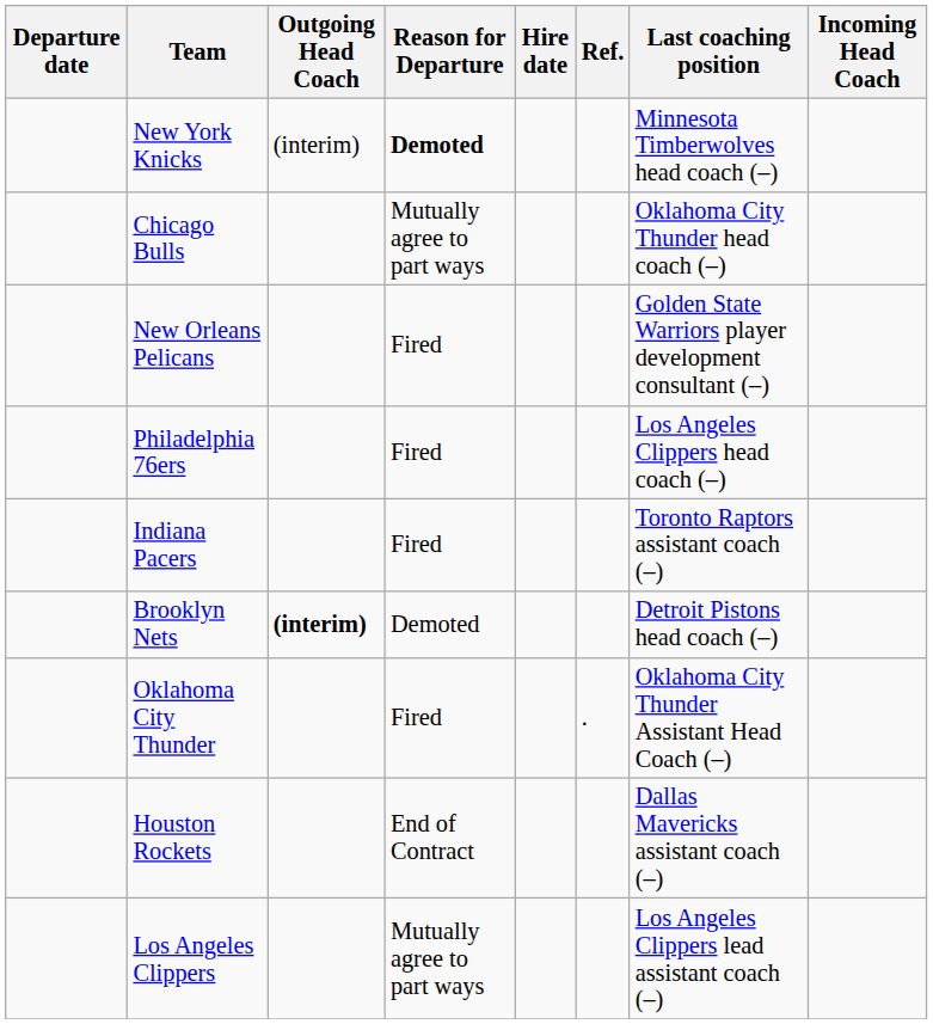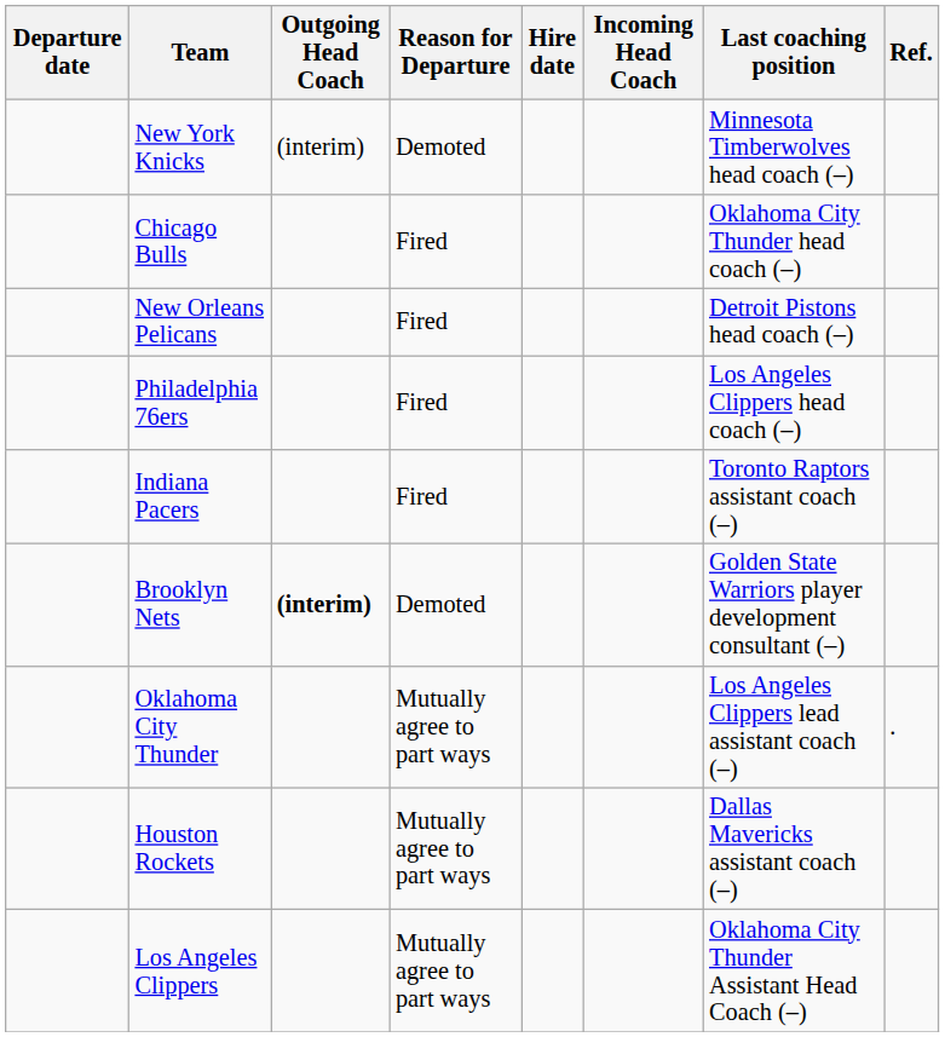 <table class="wikitable sortable">
 <tr>
 <th>Departure date</th>
 <th>Team</th>
 <th>Outgoing Head Coach</th>
 <th>Reason for Departure</th>
 <th>Hire date</th>
+<th>Incoming Head Coach</th>
+<th class="unsortable">Last coaching position</th>
 <th class="unsortable">Ref.</th>
-<th class="unsortable">Last coaching position</th>
-<th>Incoming Head Coach</th>
 </tr>
 <tr>
 <td align=center></td>
 <td><a href='#'>New York Knicks</a></td>
 <td> (interim)</td>
-<td><strong>Demoted</strong></td>
+<td>Demoted</td>
 <td></td>
 <td></td>
 <td><a href='#'>Minnesota Timberwolves</a> head coach (–)</td>
 <td></td>
 </tr>
 <tr>
 <td align=center></td>
 <td><a href='#'>Chicago Bulls</a></td>
 <td></td>
-<td>Mutually agree to part ways</td>
+<td>Fired</td>
 <td></td>
 <td></td>
 <td><a href='#'>Oklahoma City Thunder</a> head coach (–)</td>
 <td></td>
 </tr>
 <tr>
 <td align=center></td>
 <td><a href='#'>New Orleans Pelicans</a></td>
 <td></td>
 <td>Fired</td>
 <td></td>
 <td></td>
-<td><a href='#'>Golden State Warriors</a> player development consultant (–)</td>
+<td><a href='#'>Detroit Pistons</a> head coach (–)</td>
 <td></td>
 </tr>
 <tr>
 <td align=center></td>
 <td><a href='#'>Philadelphia 76ers</a></td>
 <td></td>
 <td>Fired</td>
 <td></td>
 <td></td>
 <td><a href='#'>Los Angeles Clippers</a> head coach (–)</td>
 <td></td>
 </tr>
 <tr>
 <td align=center></td>
 <td><a href='#'>Indiana Pacers</a></td>
 <td></td>
 <td>Fired</td>
 <td></td>
 <td></td>
 <td><a href='#'>Toronto Raptors</a> assistant coach (–)</td>
 <td></td>
 </tr>
 <tr>
 <td align=center></td>
 <td><a href='#'>Brooklyn Nets</a></td>
 <td><strong> (interim)</strong></td>
 <td>Demoted</td>
 <td></td>
 <td></td>
-<td><a href='#'>Detroit Pistons</a> head coach (–)</td>
+<td><a href='#'>Golden State Warriors</a> player development consultant (–)</td>
 <td></td>
 </tr>
 <tr>
 <td align=center></td>
 <td><a href='#'>Oklahoma City Thunder</a></td>
 <td></td>
-<td>Fired</td>
+<td>Mutually agree to part ways</td>
 <td></td>
+<td></td>
+<td><a href='#'>Los Angeles Clippers</a> lead assistant coach (–)</td>
 <td>.</td>
-<td><a href='#'>Oklahoma City Thunder</a> Assistant Head Coach (–)</td>
-<td></td>
 </tr>
 <tr>
 <td align=center></td>
 <td><a href='#'>Houston Rockets</a></td>
 <td></td>
-<td>End of Contract</td>
+<td>Mutually agree to part ways</td>
 <td></td>
 <td></td>
 <td><a href='#'>Dallas Mavericks</a> assistant coach (–)</td>
 <td></td>
 </tr>
 <tr>
 <td align=center></td>
 <td><a href='#'>Los Angeles Clippers</a></td>
 <td></td>
 <td>Mutually agree to part ways</td>
 <td></td>
 <td></td>
-<td><a href='#'>Los Angeles Clippers</a> lead assistant coach (–)</td>
+<td><a href='#'>Oklahoma City Thunder</a> Assistant Head Coach (–)</td>
 <td></td>
 </tr>
 </table>
